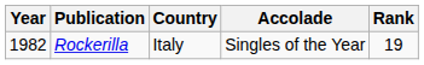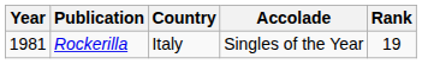 <table class="wikitable">
 <tr>
 <th>Year</th>
 <th>Publication</th>
 <th>Country</th>
 <th>Accolade</th>
 <th>Rank</th>
 </tr>
 <tr>
-<td>1982</td>
+<td>1981</td>
 <td><em><a href='#'>Rockerilla</a></em></td>
 <td>Italy</td>
 <td>Singles of the Year</td>
 <td style="text-align:center;">19</td>
 </tr>
 </table>
